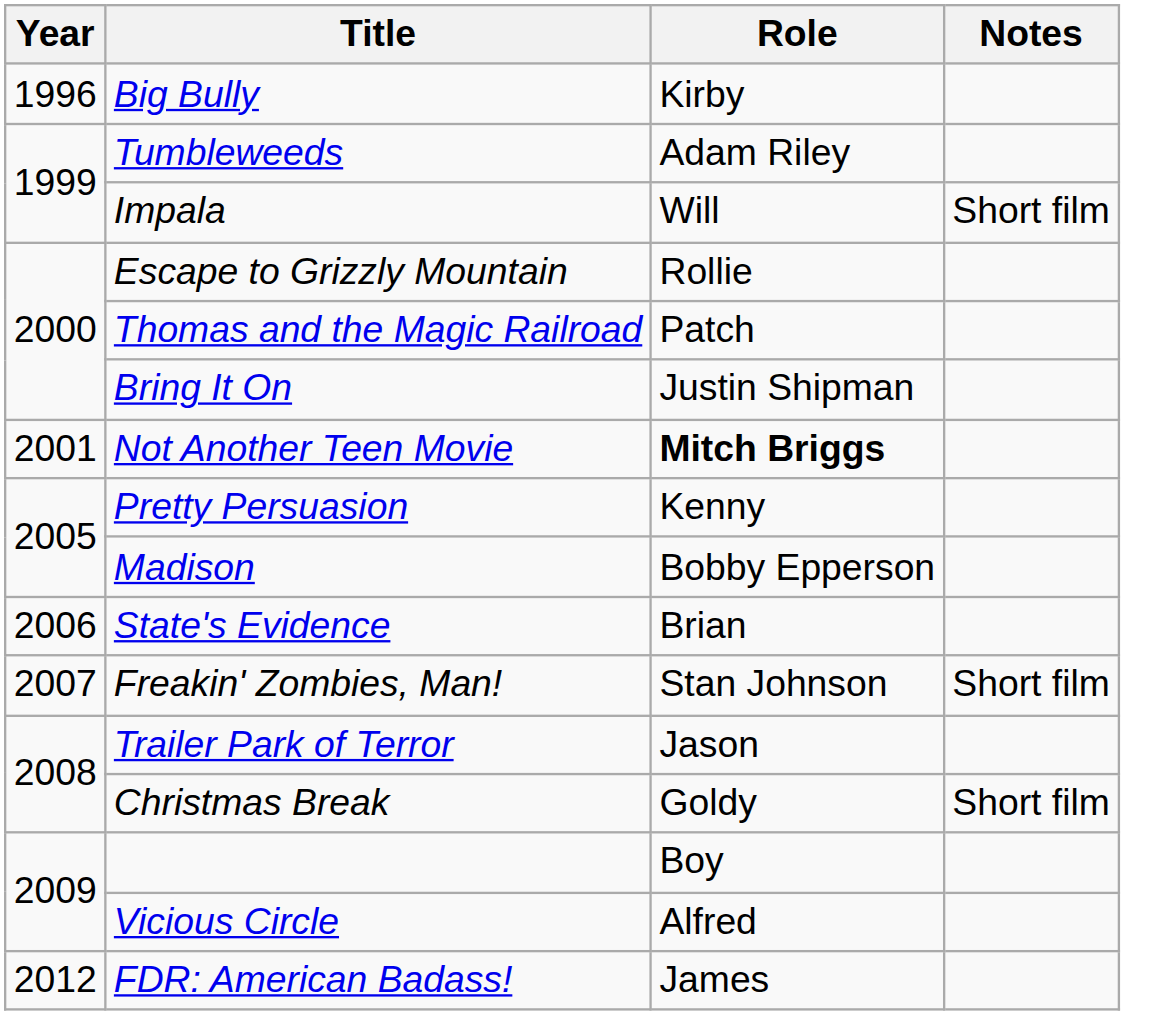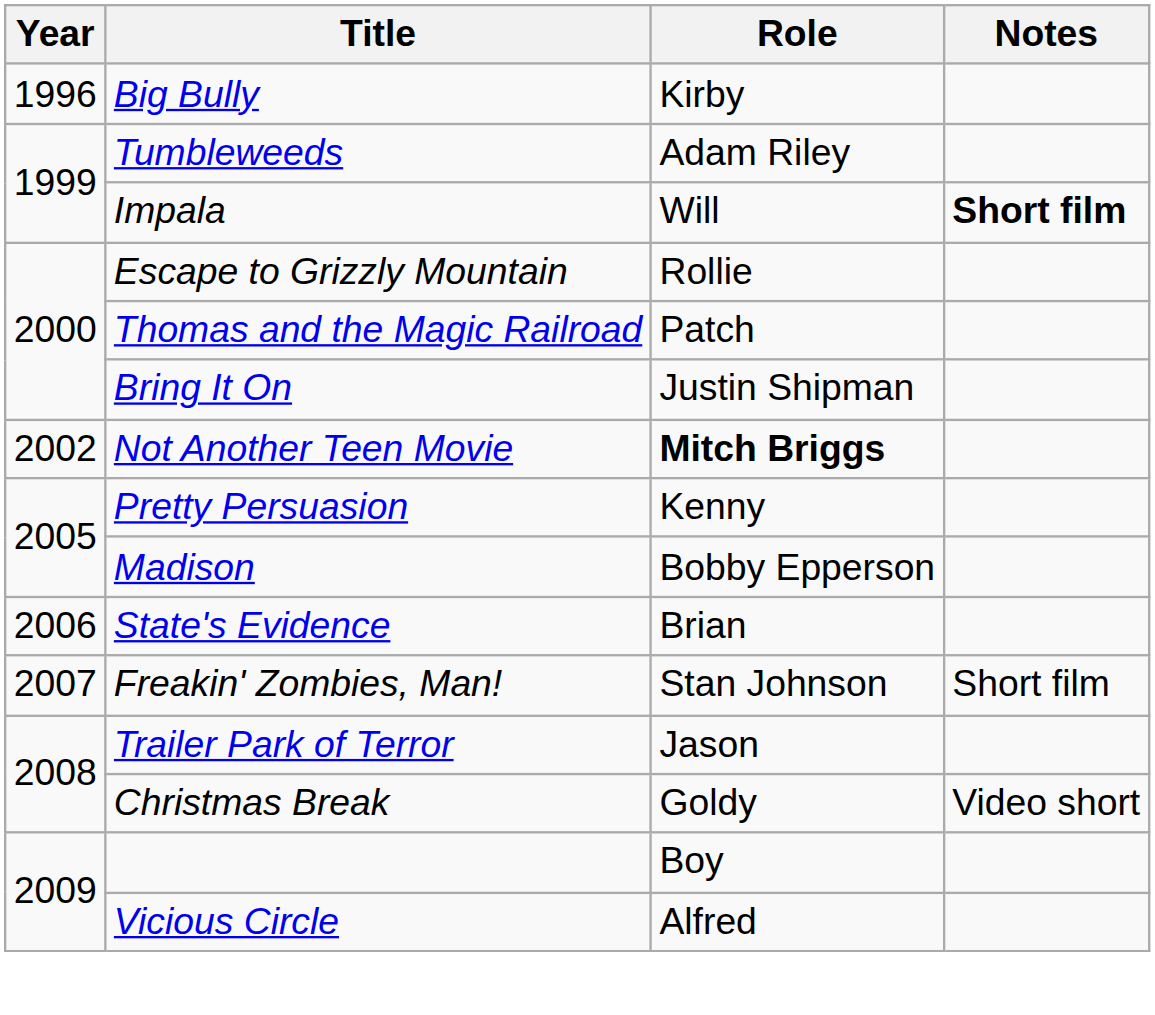 <table class="wikitable sortable">
 <tr>
 <th>Year</th>
 <th>Title</th>
 <th>Role</th>
 <th class="unsortable">Notes</th>
 </tr>
 <tr>
 <td>1996</td>
 <td><em><a href='#'>Big Bully</a></em></td>
 <td>Kirby</td>
 <td></td>
 </tr>
 <tr>
 <td rowspan=2>1999</td>
 <td><em><a href='#'>Tumbleweeds</a></em></td>
 <td>Adam Riley</td>
 <td></td>
 </tr>
 <tr>
 <td><em>Impala</em></td>
 <td>Will</td>
-<td>Short film</td>
+<td><strong>Short film</strong></td>
 </tr>
 <tr>
 <td rowspan=3>2000</td>
 <td><em>Escape to Grizzly Mountain</em></td>
 <td>Rollie</td>
 <td></td>
 </tr>
 <tr>
 <td><em><a href='#'>Thomas and the Magic Railroad</a></em></td>
 <td>Patch</td>
 <td></td>
 </tr>
 <tr>
 <td><em><a href='#'>Bring It On</a></em></td>
 <td>Justin Shipman</td>
 <td></td>
 </tr>
 <tr>
-<td>2001</td>
+<td>2002</td>
 <td><em><a href='#'>Not Another Teen Movie</a></em></td>
 <td><strong>Mitch Briggs</strong></td>
 <td></td>
 </tr>
 <tr>
 <td rowspan=2>2005</td>
 <td><em><a href='#'>Pretty Persuasion</a></em></td>
 <td>Kenny</td>
 <td></td>
 </tr>
 <tr>
 <td><em><a href='#'>Madison</a></em></td>
 <td>Bobby Epperson</td>
 <td></td>
 </tr>
 <tr>
 <td>2006</td>
 <td><em><a href='#'>State's Evidence</a></em></td>
 <td>Brian</td>
 <td></td>
 </tr>
 <tr>
 <td>2007</td>
 <td><em>Freakin' Zombies, Man!</em></td>
 <td>Stan Johnson</td>
 <td>Short film</td>
 </tr>
 <tr>
 <td rowspan=2>2008</td>
 <td><em><a href='#'>Trailer Park of Terror</a></em></td>
 <td>Jason</td>
 <td></td>
 </tr>
 <tr>
 <td><em>Christmas Break</em></td>
 <td>Goldy</td>
-<td>Short film</td>
+<td>Video short</td>
 </tr>
 <tr>
 <td rowspan=2>2009</td>
 <td><em></em></td>
 <td>Boy</td>
 <td></td>
 </tr>
 <tr>
 <td><em><a href='#'>Vicious Circle</a></em></td>
 <td>Alfred</td>
 <td></td>
 </tr>
-<tr>
-<td>2012</td>
-<td><em><a href='#'>FDR: American Badass!</a></em></td>
-<td>James</td>
-<td></td>
-</tr>
 </table>
